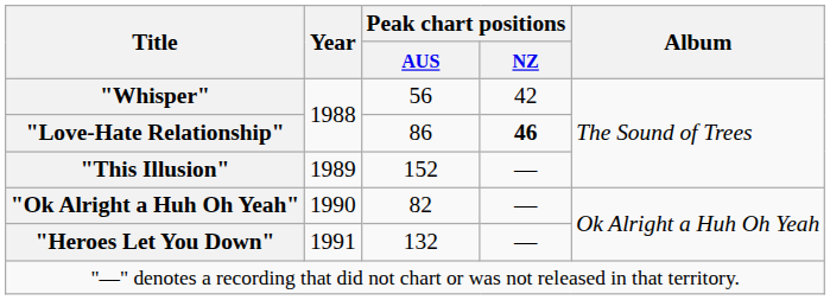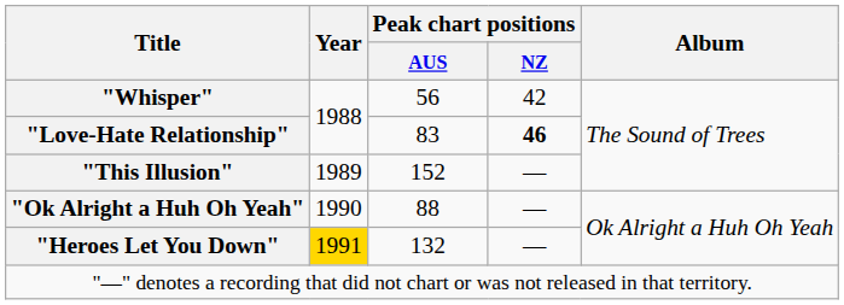 <table class="wikitable plainrowheaders">
 <tr>
 <th rowspan="2">Title</th>
 <th rowspan="2" width="1em">Year</th>
 <th colspan="2">Peak chart positions</th>
 <th rowspan="2">Album</th>
 </tr>
 <tr>
 <th><small><a href='#'>AUS</a></small><br></th>
 <th><small><a href='#'>NZ</a></small><br></th>
 </tr>
 <tr>
 <th scope="row">"Whisper"</th>
 <td rowspan="2">1988</td>
 <td align="center">56</td>
 <td align="center">42</td>
 <td rowspan="3"><em>The Sound of Trees</em></td>
 </tr>
 <tr>
 <th scope="row">"Love-Hate Relationship"</th>
-<td align="center">86</td>
+<td align="center">83</td>
 <td align="center"><strong>46</strong></td>
 </tr>
 <tr>
 <th scope="row">"This Illusion"</th>
 <td>1989</td>
 <td align="center">152</td>
 <td align="center">—</td>
 </tr>
 <tr>
 <th scope="row">"Ok Alright a Huh Oh Yeah"</th>
 <td>1990</td>
-<td align="center">82</td>
+<td align="center">88</td>
 <td align="center">—</td>
 <td rowspan="2"><em>Ok Alright a Huh Oh Yeah</em></td>
 </tr>
 <tr>
 <th scope="row">"Heroes Let You Down"</th>
-<td>1991</td>
+<td style="background: gold;">1991</td>
 <td align="center">132</td>
 <td align="center">—</td>
 </tr>
 <tr>
 <td colspan="5" style="font-size:90%" align="center">"—" denotes a recording that did not chart or was not released in that territory.</td>
 </tr>
 </table>
